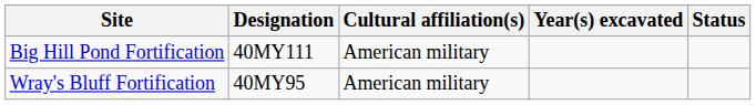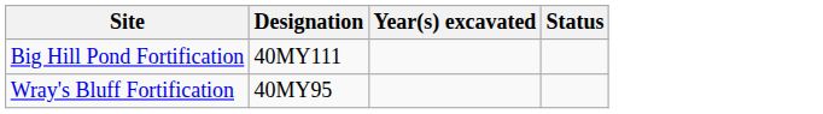 <table class="wikitable">
 <tr>
 <th>Site</th>
 <th>Designation</th>
-<th>Cultural affiliation(s)</th>
 <th>Year(s) excavated</th>
 <th>Status</th>
 </tr>
 <tr>
 <td><a href='#'>Big Hill Pond Fortification</a></td>
 <td>40MY111</td>
-<td>American military</td>
 <td></td>
 <td></td>
 </tr>
 <tr>
 <td><a href='#'>Wray's Bluff Fortification</a></td>
 <td>40MY95</td>
-<td>American military</td>
 <td></td>
 <td></td>
 </tr>
 </table>
